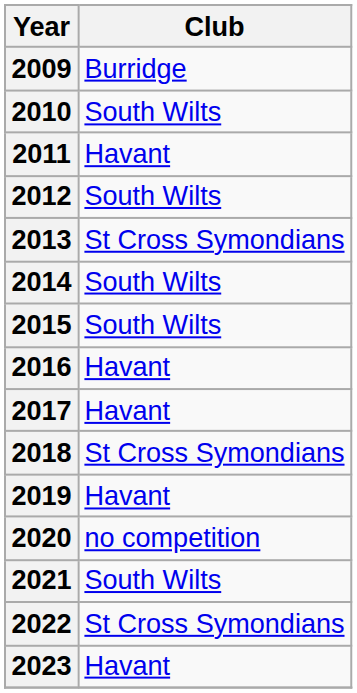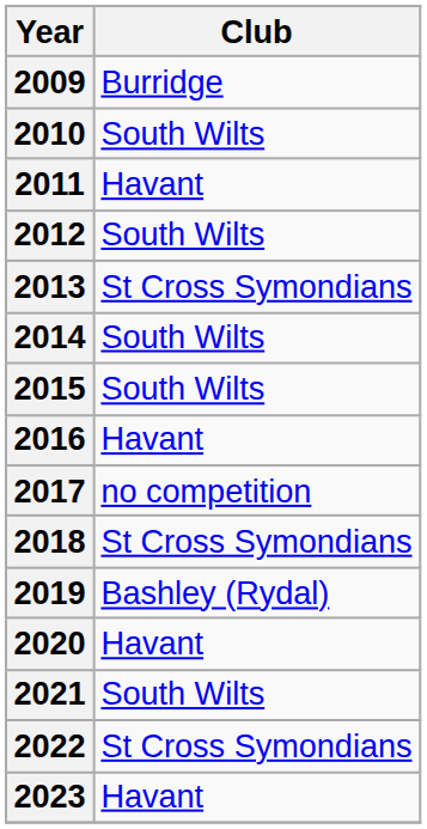 <table class="wikitable" style="font-size:85%">
 <tr>
 <th>Year</th>
 <th>Club</th>
 </tr>
 <tr>
 <th scope="row">2009</th>
 <td><a href='#'>Burridge</a></td>
 </tr>
 <tr>
 <th scope="row">2010</th>
 <td><a href='#'>South Wilts</a></td>
 </tr>
 <tr>
 <th scope="row">2011</th>
 <td><a href='#'>Havant</a></td>
 </tr>
 <tr>
 <th scope="row">2012</th>
 <td><a href='#'>South Wilts</a></td>
 </tr>
 <tr>
 <th scope="row">2013</th>
 <td><a href='#'>St Cross Symondians</a></td>
 </tr>
 <tr>
 <th scope="row">2014</th>
 <td><a href='#'>South Wilts</a></td>
 </tr>
 <tr>
 <th scope="row">2015</th>
 <td><a href='#'>South Wilts</a></td>
 </tr>
 <tr>
 <th scope="row">2016</th>
 <td><a href='#'>Havant</a></td>
 </tr>
 <tr>
 <th scope="row">2017</th>
-<td><a href='#'>Havant</a></td>
+<td><a href='#'>no competition</a></td>
 </tr>
 <tr>
 <th scope="row">2018</th>
 <td><a href='#'>St Cross Symondians</a></td>
 </tr>
 <tr>
 <th scope="row">2019</th>
-<td><a href='#'>Havant</a></td>
+<td><a href='#'>Bashley (Rydal)</a></td>
 </tr>
 <tr>
 <th scope="row">2020</th>
-<td><a href='#'>no competition</a></td>
+<td><a href='#'>Havant</a></td>
 </tr>
 <tr>
 <th scope="row">2021</th>
 <td><a href='#'>South Wilts</a></td>
 </tr>
 <tr>
 <th scope="row">2022</th>
 <td><a href='#'>St Cross Symondians</a></td>
 </tr>
 <tr>
 <th scope="row">2023</th>
 <td><a href='#'>Havant</a></td>
 </tr>
 <tr>
 </tr>
 </table>
